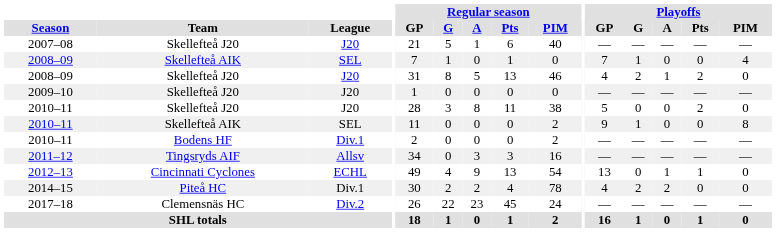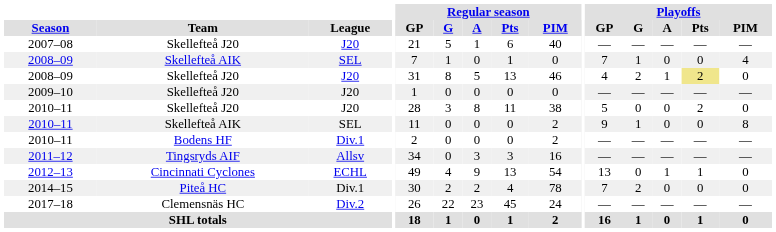 <table border="0" cellpadding="1" cellspacing="0" style="text-align:center; width:60em">
 <tr bgcolor="#e0e0e0">
 <th colspan="3" bgcolor="#ffffff"></th>
 <th rowspan="99" bgcolor="#ffffff"></th>
 <th colspan="5"><a href='#'>Regular season</a></th>
 <th rowspan="99" bgcolor="#ffffff"></th>
 <th colspan="5"><a href='#'>Playoffs</a></th>
 </tr>
 <tr bgcolor="#e0e0e0">
 <th><a href='#'>Season</a></th>
 <th>Team</th>
 <th>League</th>
 <th>GP</th>
 <th><a href='#'>G</a></th>
 <th><a href='#'>A</a></th>
 <th><a href='#'>Pts</a></th>
 <th><a href='#'>PIM</a></th>
 <th>GP</th>
 <th>G</th>
 <th>A</th>
 <th>Pts</th>
 <th>PIM</th>
 </tr>
 <tr ALIGN="center">
 <td>2007–08</td>
 <td>Skellefteå J20</td>
 <td><a href='#'>J20</a></td>
 <td>21</td>
 <td>5</td>
 <td>1</td>
 <td>6</td>
 <td>40</td>
 <td>—</td>
 <td>—</td>
 <td>—</td>
 <td>—</td>
 <td>—</td>
 </tr>
 <tr ALIGN="center" bgcolor="#f0f0f0">
 <td><a href='#'>2008–09</a></td>
 <td><a href='#'>Skellefteå AIK</a></td>
 <td><a href='#'>SEL</a></td>
 <td>7</td>
 <td>1</td>
 <td>0</td>
 <td>1</td>
 <td>0</td>
 <td>7</td>
 <td>1</td>
 <td>0</td>
 <td>0</td>
 <td>4</td>
 </tr>
 <tr ALIGN="center">
 <td>2008–09</td>
 <td>Skellefteå J20</td>
 <td><a href='#'>J20</a></td>
 <td>31</td>
 <td>8</td>
 <td>5</td>
 <td>13</td>
 <td>46</td>
 <td>4</td>
 <td>2</td>
 <td>1</td>
-<td>2</td>
+<td style="background: khaki;">2</td>
 <td>0</td>
 </tr>
 <tr ALIGN="center" bgcolor="#f0f0f0">
 <td>2009–10</td>
 <td>Skellefteå J20</td>
 <td J20 SuperElit>J20</td>
 <td>1</td>
 <td>0</td>
 <td>0</td>
 <td>0</td>
 <td>0</td>
 <td>—</td>
 <td>—</td>
 <td>—</td>
 <td>—</td>
 <td>—</td>
 </tr>
 <tr ALIGN="center">
 <td>2010–11</td>
 <td>Skellefteå J20</td>
 <td J20 SuperElit>J20</td>
 <td>28</td>
 <td>3</td>
 <td>8</td>
 <td>11</td>
 <td>38</td>
 <td>5</td>
 <td>0</td>
 <td>0</td>
 <td>2</td>
 <td>0</td>
 </tr>
 <tr ALIGN="center" bgcolor="#f0f0f0">
 <td><a href='#'>2010–11</a></td>
 <td>Skellefteå AIK</td>
 <td>SEL</td>
 <td>11</td>
 <td>0</td>
 <td>0</td>
 <td>0</td>
 <td>2</td>
 <td>9</td>
 <td>1</td>
 <td>0</td>
 <td>0</td>
 <td>8</td>
 </tr>
 <tr ALIGN="center">
 <td>2010–11</td>
 <td><a href='#'>Bodens HF</a></td>
 <td><a href='#'>Div.1</a></td>
 <td>2</td>
 <td>0</td>
 <td>0</td>
 <td>0</td>
 <td>2</td>
 <td>—</td>
 <td>—</td>
 <td>—</td>
 <td>—</td>
 <td>—</td>
 </tr>
 <tr ALIGN="center"  bgcolor="#f0f0f0">
 <td><a href='#'>2011–12</a></td>
 <td><a href='#'>Tingsryds AIF</a></td>
 <td><a href='#'>Allsv</a></td>
 <td>34</td>
 <td>0</td>
 <td>3</td>
 <td>3</td>
 <td>16</td>
 <td>—</td>
 <td>—</td>
 <td>—</td>
 <td>—</td>
 <td>—</td>
 </tr>
 <tr ALIGN="center">
 <td><a href='#'>2012–13</a></td>
 <td><a href='#'>Cincinnati Cyclones</a></td>
 <td><a href='#'>ECHL</a></td>
 <td>49</td>
 <td>4</td>
 <td>9</td>
 <td>13</td>
 <td>54</td>
 <td>13</td>
 <td>0</td>
 <td>1</td>
 <td>1</td>
 <td>0</td>
 </tr>
 <tr ALIGN="center"  bgcolor="#f0f0f0">
 <td>2014–15</td>
 <td><a href='#'>Piteå HC</a></td>
 <td>Div.1</td>
 <td>30</td>
 <td>2</td>
 <td>2</td>
 <td>4</td>
 <td>78</td>
-<td>4</td>
+<td>7</td>
 <td>2</td>
-<td>2</td>
+<td>0</td>
 <td>0</td>
 <td>0</td>
 </tr>
 <tr ALIGN="center">
 <td>2017–18</td>
 <td>Clemensnäs HC</td>
 <td><a href='#'>Div.2</a></td>
 <td>26</td>
 <td>22</td>
 <td>23</td>
 <td>45</td>
 <td>24</td>
 <td>—</td>
 <td>—</td>
 <td>—</td>
 <td>—</td>
 <td>—</td>
 </tr>
 <tr bgcolor="#e0e0e0">
 <th colspan="3">SHL totals</th>
 <th>18</th>
 <th>1</th>
 <th>0</th>
 <th>1</th>
 <th>2</th>
 <th>16</th>
 <th>1</th>
 <th>0</th>
 <th>1</th>
 <th>0</th>
 </tr>
 </table>
